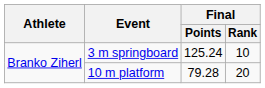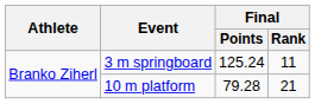 <table class="wikitable" style="font-size:90%;">
 <tr>
 <th rowspan=2>Athlete</th>
 <th rowspan=2>Event</th>
 <th colspan=2>Final</th>
 </tr>
 <tr style="font-size:95%">
 <th>Points</th>
 <th>Rank</th>
 </tr>
 <tr align=center>
 <td align=left rowspan=2><a href='#'>Branko Ziherl</a></td>
 <td align=left><a href='#'>3 m springboard</a></td>
 <td>125.24</td>
-<td>10</td>
+<td>11</td>
 </tr>
 <tr align=center>
 <td align=left rowspan=3><a href='#'>10 m platform</a></td>
 <td>79.28</td>
-<td>20</td>
+<td>21</td>
 </tr>
 </table>
